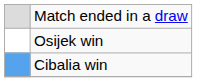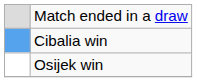 <table class="wikitable">
 <tr>
 <th width="20" style="background-color:#DCDCDC">  </th>
 <td>Match ended in a <a href='#'>draw</a></td>
 </tr>
 <tr>
+<td style="background-color:#54A3EC"></td>
+<td>Cibalia win</td>
+</tr>
+<tr>
 <td style="background-color:#FFFFFF"></td>
 <td>Osijek win</td>
 </tr>
 <tr>
-<td style="background-color:#54A3EC"></td>
-<td>Cibalia win</td>
-</tr>
-<tr>
 </tr>
 </table>
